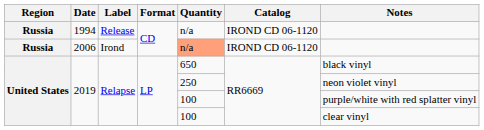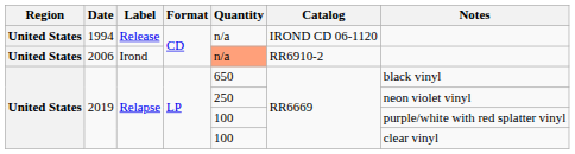 <table class="wikitable plainrowheaders">
 <tr>
 <th>Region</th>
 <th>Date</th>
 <th>Label</th>
 <th>Format</th>
 <th>Quantity</th>
 <th>Catalog</th>
 <th>Notes</th>
 </tr>
 <tr>
-<th scope="row">Russia</th>
+<th scope="row">United States</th>
 <td>1994</td>
 <td><a href='#'>Release</a></td>
 <td rowspan="2"><a href='#'>CD</a></td>
 <td>n/a</td>
 <td>IROND CD 06-1120</td>
 <td></td>
 </tr>
 <tr>
-<th scope="row">Russia</th>
+<th scope="row">United States</th>
 <td>2006</td>
 <td>Irond</td>
 <td style="background: lightsalmon;">n/a</td>
-<td>IROND CD 06-1120</td>
+<td>RR6910-2</td>
 <td></td>
 </tr>
 <tr>
 <th scope="row" rowspan="4">United States</th>
 <td rowspan="4">2019</td>
 <td rowspan="4"><a href='#'>Relapse</a></td>
 <td rowspan="4"><a href='#'>LP</a></td>
 <td>650</td>
 <td rowspan="4">RR6669</td>
 <td>black vinyl</td>
 </tr>
 <tr>
 <td>250</td>
 <td>neon violet vinyl</td>
 </tr>
 <tr>
 <td>100</td>
 <td>purple/white with red splatter vinyl</td>
 </tr>
 <tr>
 <td>100</td>
 <td>clear vinyl</td>
 </tr>
 </table>
